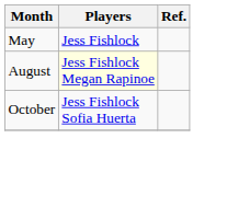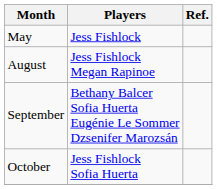 <table class="wikitable">
 <tr>
 <th>Month</th>
 <th>Players</th>
 <th>Ref.</th>
 </tr>
 <tr>
 <td>May</td>
 <td> <a href='#'>Jess Fishlock</a></td>
 <td></td>
 </tr>
 <tr>
 <td>August</td>
-<td style="background: lightyellow;"> <a href='#'>Jess Fishlock</a><br> <a href='#'>Megan Rapinoe</a></td>
+<td> <a href='#'>Jess Fishlock</a><br> <a href='#'>Megan Rapinoe</a></td>
+<td></td>
+</tr>
+<tr>
+<td>September</td>
+<td> <a href='#'>Bethany Balcer</a><br> <a href='#'>Sofia Huerta</a><br> <a href='#'>Eugénie Le Sommer</a><br> <a href='#'>Dzsenifer Marozsán</a></td>
 <td></td>
 </tr>
 <tr>
 <td>October</td>
 <td> <a href='#'>Jess Fishlock</a><br> <a href='#'>Sofia Huerta</a></td>
 <td></td>
 </tr>
 <tr>
 </tr>
 </table>
